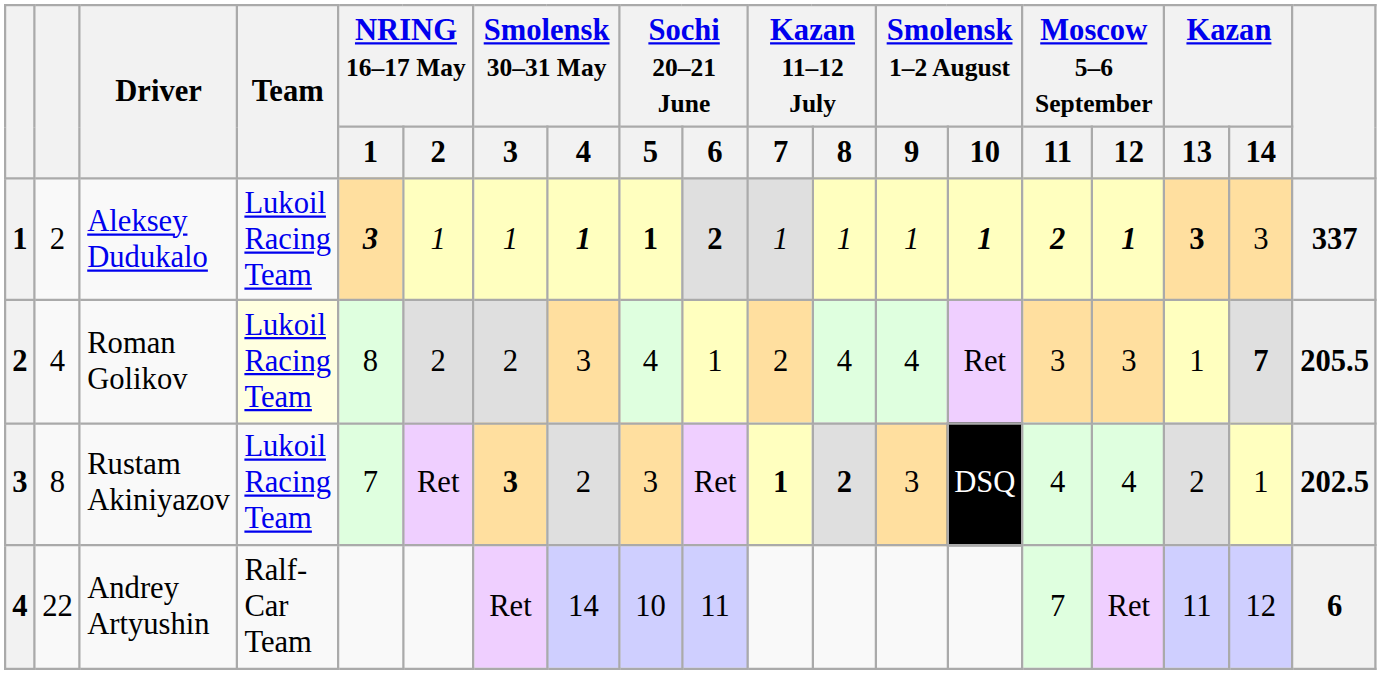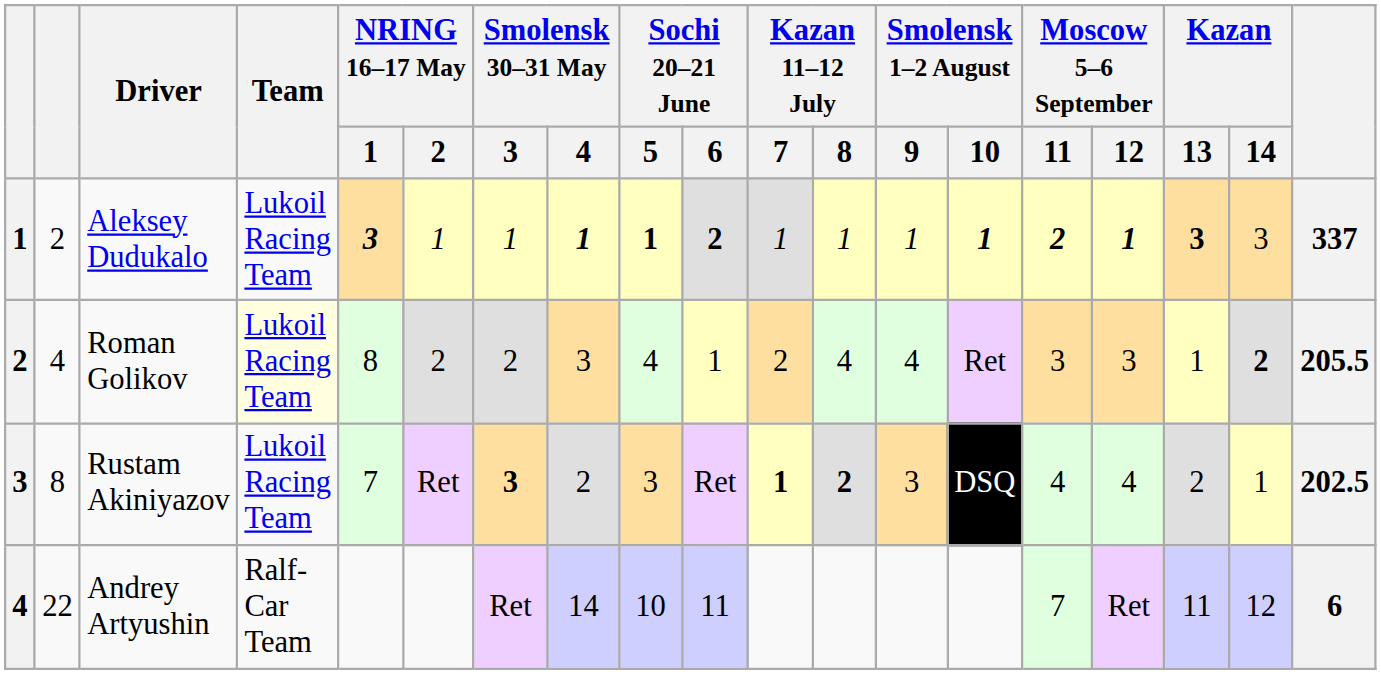 <table align=left| class="wikitable" style="font-size: 85%; text-align: center">
 <tr valign="top">
 <th valign=middle rowspan=2></th>
 <th valign=middle rowspan=2></th>
 <th valign=middle rowspan=2>Driver</th>
 <th valign=middle rowspan=2>Team</th>
 <th colspan=2><a href='#'>NRING</a><br><small>16–17 May</small></th>
 <th colspan=2><a href='#'>Smolensk</a><br><small>30–31 May</small></th>
 <th colspan=2><a href='#'>Sochi</a><br><small>20–21 June</small></th>
 <th colspan=2><a href='#'>Kazan</a><br><small>11–12 July</small></th>
 <th colspan=2><a href='#'>Smolensk</a><br><small>1–2 August</small></th>
 <th colspan=2><a href='#'>Moscow</a><br><small>5–6 September</small></th>
 <th colspan=2><a href='#'>Kazan</a><br><small></small></th>
 <th valign=middle rowspan=2>  </th>
 </tr>
 <tr>
 <th width="27">1</th>
 <th width="27">2</th>
 <th width="27">3</th>
 <th width="27">4</th>
 <th width="27">5</th>
 <th width="27">6</th>
 <th width="27">7</th>
 <th width="27">8</th>
 <th width="27">9</th>
 <th width="27">10</th>
 <th width="27">11</th>
 <th width="27">12</th>
 <th width="27">13</th>
 <th width="27">14</th>
 </tr>
 <tr>
 <th>1</th>
 <td>2</td>
 <td align=left><a href='#'>Aleksey Dudukalo</a></td>
 <td align=left><a href='#'>Lukoil Racing Team</a></td>
 <td style="background:#ffdf9f;"><strong><em>3</em></strong></td>
 <td style="background:#ffffbf;"><em>1</em></td>
 <td style="background:#ffffbf;"><em>1</em></td>
 <td style="background:#ffffbf;"><strong><em>1</em></strong></td>
 <td style="background:#ffffbf;"><strong>1</strong></td>
 <td style="background:#dfdfdf;"><strong>2</strong></td>
 <td style="background:#dfdfdf;"><em>1</em></td>
 <td style="background:#ffffbf;"><em>1</em></td>
 <td style="background:#ffffbf;"><em>1</em></td>
 <td style="background:#ffffbf;"><strong><em>1</em></strong></td>
 <td style="background:#ffffbf;"><strong><em>2</em></strong></td>
 <td style="background:#ffffbf;"><strong><em>1</em></strong></td>
 <td style="background:#ffdf9f;"><strong>3</strong></td>
 <td style="background:#ffdf9f;">3</td>
 <th>337</th>
 </tr>
 <tr>
 <th>2</th>
 <td>4</td>
 <td align=left>Roman Golikov</td>
 <td align=left style="background: lightyellow;"><a href='#'>Lukoil Racing Team</a></td>
 <td style="background:#dfffdf;">8</td>
 <td style="background:#dfdfdf;">2</td>
 <td style="background:#dfdfdf;">2</td>
 <td style="background:#ffdf9f;">3</td>
 <td style="background:#dfffdf;">4</td>
 <td style="background:#ffffbf;">1</td>
 <td style="background:#ffdf9f;">2</td>
 <td style="background:#dfffdf;">4</td>
 <td style="background:#dfffdf;">4</td>
 <td style="background:#efcfff;">Ret</td>
 <td style="background:#ffdf9f;">3</td>
 <td style="background:#ffdf9f;">3</td>
 <td style="background:#ffffbf;">1</td>
-<td style="background:#dfdfdf;"><strong>7</strong></td>
+<td style="background:#dfdfdf;"><strong>2</strong></td>
 <th>205.5</th>
 </tr>
 <tr>
 <th>3</th>
 <td>8</td>
 <td align=left>Rustam Akiniyazov</td>
 <td align=left><a href='#'>Lukoil Racing Team</a></td>
 <td style="background:#dfffdf;">7</td>
 <td style="background:#efcfff;">Ret</td>
 <td style="background:#ffdf9f;"><strong>3</strong></td>
 <td style="background:#dfdfdf;">2</td>
 <td style="background:#ffdf9f;">3</td>
 <td style="background:#efcfff;">Ret</td>
 <td style="background:#ffffbf;"><strong>1</strong></td>
 <td style="background:#dfdfdf;"><strong>2</strong></td>
 <td style="background:#ffdf9f;">3</td>
 <td style="background:#000000; color:white">DSQ</td>
 <td style="background:#dfffdf;">4</td>
 <td style="background:#dfffdf;">4</td>
 <td style="background:#dfdfdf;">2</td>
 <td style="background:#ffffbf;">1</td>
 <th>202.5</th>
 </tr>
 <tr>
 <th>4</th>
 <td>22</td>
 <td align=left>Andrey Artyushin</td>
 <td align=left>Ralf-Car Team</td>
 <td></td>
 <td></td>
 <td style="background:#efcfff;">Ret</td>
 <td style="background:#cfcfff;">14</td>
 <td style="background:#cfcfff;">10</td>
 <td style="background:#cfcfff;">11</td>
 <td></td>
 <td></td>
 <td></td>
 <td></td>
 <td style="background:#dfffdf;">7</td>
 <td style="background:#efcfff;">Ret</td>
 <td style="background:#cfcfff;">11</td>
 <td style="background:#cfcfff;">12</td>
 <th>6</th>
 </tr>
 </table>
